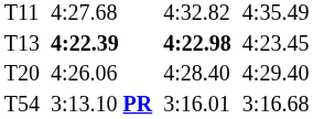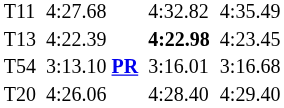 <table>
 <tr>
 <td>T11 <br></td>
 <td><br></td>
 <td>4:27.68</td>
 <td><br></td>
 <td>4:32.82</td>
 <td><br></td>
 <td>4:35.49</td>
 </tr>
 <tr>
 <td>T13 <br></td>
 <td></td>
-<td><strong>4:22.39</strong></td>
+<td>4:22.39</td>
 <td></td>
 <td><strong>4:22.98</strong></td>
 <td></td>
 <td>4:23.45</td>
+</tr>
+<tr>
+<td>T54 <br></td>
+<td></td>
+<td>3:13.10 <strong><a href='#'>PR</a></strong></td>
+<td></td>
+<td>3:16.01</td>
+<td></td>
+<td>3:16.68</td>
 </tr>
 <tr>
 <td>T20 <br></td>
 <td></td>
 <td>4:26.06 </td>
 <td></td>
 <td>4:28.40 </td>
 <td></td>
 <td>4:29.40 </td>
 </tr>
-<tr>
-<td>T54 <br></td>
-<td></td>
-<td>3:13.10 <strong><a href='#'>PR</a></strong></td>
-<td></td>
-<td>3:16.01</td>
-<td></td>
-<td>3:16.68</td>
-</tr>
 </table>
